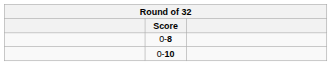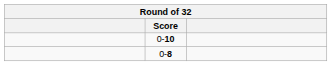 <table class="wikitable" style="text-align: center; font-size:90% ">
 <tr>
 <th colspan=3>Round of 32</th>
 </tr>
 <tr>
 <th align="right" width=220></th>
 <th width="60">Score</th>
 <th align="left" width=220></th>
 </tr>
 <tr>
 <td align=left></td>
-<td align=center>0-<strong>8</strong></td>
+<td align=center>0-<strong>10</strong></td>
 <td align=left><strong></strong></td>
 </tr>
 <tr>
 <td align=left></td>
-<td align=center>0-<strong>10</strong></td>
+<td align=center>0-<strong>8</strong></td>
 <td align=left><strong></strong></td>
 </tr>
 </table>
